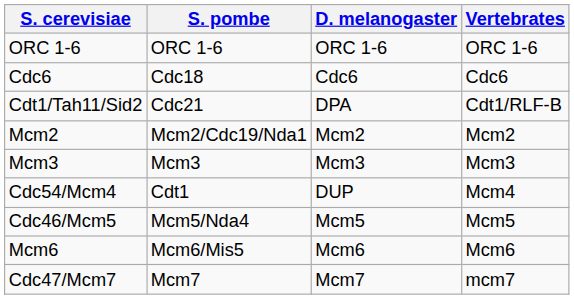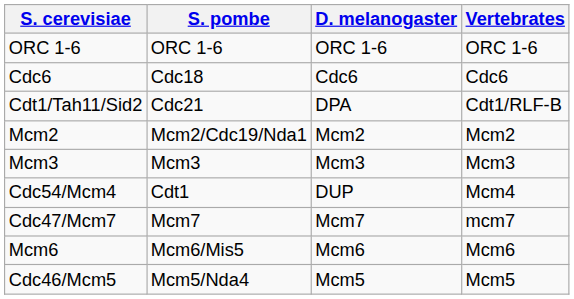 <table class="wikitable mw-collapsible">
 <tr>
 <th><a href='#'>S. cerevisiae</a></th>
 <th><a href='#'>S. pombe</a></th>
 <th><a href='#'>D. melanogaster</a></th>
 <th><a href='#'>Vertebrates</a></th>
 </tr>
 <tr>
 <td>ORC 1-6</td>
 <td>ORC 1-6</td>
 <td>ORC 1-6</td>
 <td>ORC 1-6</td>
 </tr>
 <tr>
 <td>Cdc6</td>
 <td>Cdc18</td>
 <td>Cdc6</td>
 <td>Cdc6</td>
 </tr>
 <tr>
 <td>Cdt1/Tah11/Sid2</td>
 <td>Cdc21</td>
 <td>DPA</td>
 <td>Cdt1/RLF-B</td>
 </tr>
 <tr>
 <td>Mcm2</td>
 <td>Mcm2/Cdc19/Nda1</td>
 <td>Mcm2</td>
 <td>Mcm2</td>
 </tr>
 <tr>
 <td>Mcm3</td>
 <td>Mcm3</td>
 <td>Mcm3</td>
 <td>Mcm3</td>
 </tr>
 <tr>
 <td>Cdc54/Mcm4</td>
 <td>Cdt1</td>
 <td>DUP</td>
 <td>Mcm4</td>
 </tr>
 <tr>
-<td>Cdc46/Mcm5</td>
-<td>Mcm5/Nda4</td>
-<td>Mcm5</td>
-<td>Mcm5</td>
+<td>Cdc47/Mcm7</td>
+<td>Mcm7</td>
+<td>Mcm7</td>
+<td>mcm7</td>
 </tr>
 <tr>
 <td>Mcm6</td>
 <td>Mcm6/Mis5</td>
 <td>Mcm6</td>
 <td>Mcm6</td>
 </tr>
 <tr>
-<td>Cdc47/Mcm7</td>
-<td>Mcm7</td>
-<td>Mcm7</td>
-<td>mcm7</td>
+<td>Cdc46/Mcm5</td>
+<td>Mcm5/Nda4</td>
+<td>Mcm5</td>
+<td>Mcm5</td>
 </tr>
 </table>
